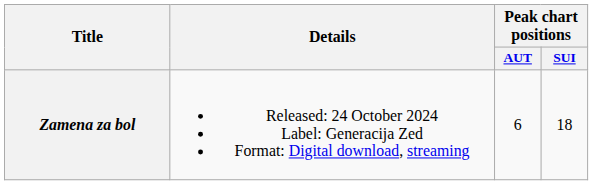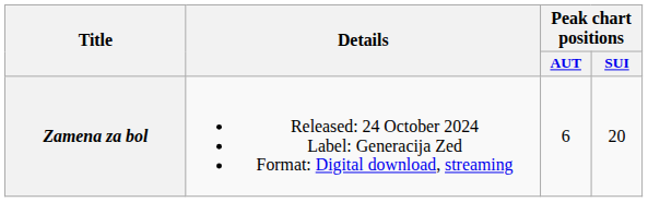 <table class="wikitable plainrowheaders" style="text-align:center;" border="1">
 <tr>
 <th rowspan="2" scope="col" style="width:10em;">Title</th>
 <th rowspan="2" scope="col" style="width:20em;">Details</th>
 <th colspan="2"><strong>Peak chart positions</strong></th>
 </tr>
 <tr>
 <th scope="col" style="width:3em; font-size:85%;"><a href='#'>AUT</a><br></th>
 <th scope="col" style="width:3em; font-size:85%;"><a href='#'>SUI</a><br></th>
 </tr>
 <tr>
 <th scope="row"><em>Zamena za bol</em></th>
 <td><br><ul><li>Released: 24 October 2024</li><li>Label: Generacija Zed</li><li>Format: <a href='#'>Digital download</a>, <a href='#'>streaming</a></li></ul></td>
 <td>6</td>
-<td>18</td>
+<td>20</td>
 </tr>
 </table>
